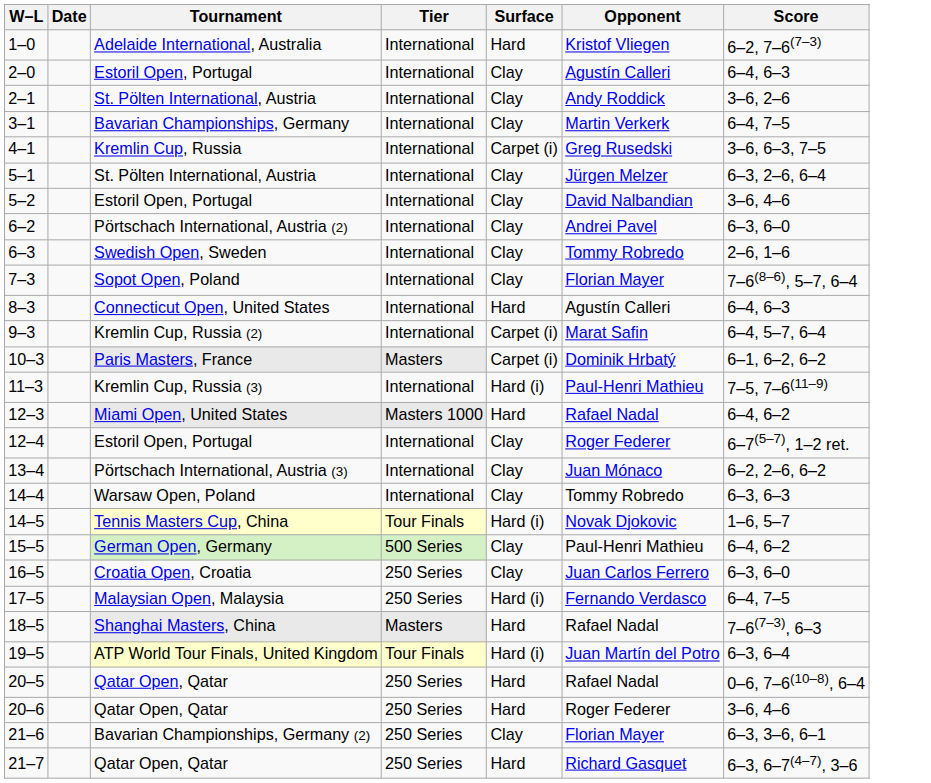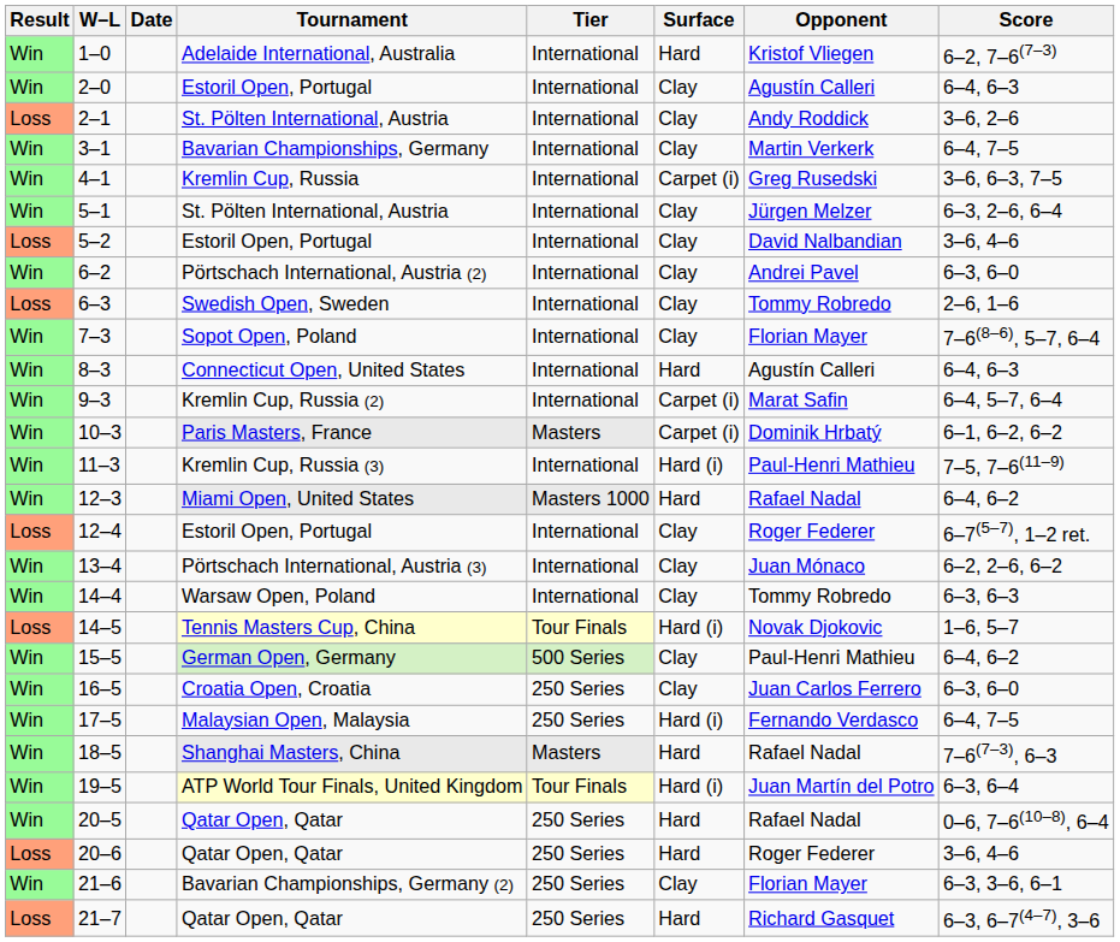 <table class="sortable wikitable">
 <tr>
+<th>Result</th>
 <th class="unsortable">W–L</th>
 <th>Date</th>
 <th>Tournament</th>
 <th>Tier</th>
 <th>Surface</th>
 <th>Opponent</th>
 <th class="unsortable">Score</th>
 </tr>
 <tr>
+<td bgcolor=98FB98>Win</td>
 <td>1–0</td>
 <td><a href='#'></a></td>
 <td><a href='#'>Adelaide International</a>, Australia</td>
 <td>International</td>
 <td>Hard</td>
 <td> <a href='#'>Kristof Vliegen</a></td>
 <td>6–2, 7–6<sup>(7–3)</sup></td>
 </tr>
 <tr>
+<td bgcolor=98FB98>Win</td>
 <td>2–0</td>
 <td><a href='#'></a></td>
 <td><a href='#'>Estoril Open</a>, Portugal</td>
 <td>International</td>
 <td>Clay</td>
 <td> <a href='#'>Agustín Calleri</a></td>
 <td>6–4, 6–3</td>
 </tr>
 <tr>
+<td bgcolor=FFA07A>Loss</td>
 <td>2–1</td>
 <td><a href='#'></a></td>
 <td><a href='#'>St. Pölten International</a>, Austria</td>
 <td>International</td>
 <td>Clay</td>
 <td> <a href='#'>Andy Roddick</a></td>
 <td>3–6, 2–6</td>
 </tr>
 <tr>
+<td bgcolor=98FB98>Win</td>
 <td>3–1</td>
 <td><a href='#'></a></td>
 <td><a href='#'>Bavarian Championships</a>, Germany</td>
 <td>International</td>
 <td>Clay</td>
 <td> <a href='#'>Martin Verkerk</a></td>
 <td>6–4, 7–5</td>
 </tr>
 <tr>
+<td bgcolor=98FB98>Win</td>
 <td>4–1</td>
 <td><a href='#'></a></td>
 <td><a href='#'>Kremlin Cup</a>, Russia</td>
 <td>International</td>
 <td>Carpet (i)</td>
 <td> <a href='#'>Greg Rusedski</a></td>
 <td>3–6, 6–3, 7–5</td>
 </tr>
 <tr>
+<td bgcolor=98FB98>Win</td>
 <td>5–1</td>
 <td></td>
 <td>St. Pölten International, Austria</td>
 <td>International</td>
 <td>Clay</td>
 <td> <a href='#'>Jürgen Melzer</a></td>
 <td>6–3, 2–6, 6–4</td>
 </tr>
 <tr>
+<td bgcolor=FFA07A>Loss</td>
 <td>5–2</td>
 <td><a href='#'></a></td>
 <td>Estoril Open, Portugal</td>
 <td>International</td>
 <td>Clay</td>
 <td> <a href='#'>David Nalbandian</a></td>
 <td>3–6, 4–6</td>
 </tr>
 <tr>
+<td bgcolor=98FB98>Win</td>
 <td>6–2</td>
 <td><a href='#'></a></td>
 <td>Pörtschach International, Austria <small>(2)</small></td>
 <td>International</td>
 <td>Clay</td>
 <td> <a href='#'>Andrei Pavel</a></td>
 <td>6–3, 6–0</td>
 </tr>
 <tr>
+<td bgcolor=FFA07A>Loss</td>
 <td>6–3</td>
 <td><a href='#'></a></td>
 <td><a href='#'>Swedish Open</a>, Sweden</td>
 <td>International</td>
 <td>Clay</td>
 <td> <a href='#'>Tommy Robredo</a></td>
 <td>2–6, 1–6</td>
 </tr>
 <tr>
+<td bgcolor=98FB98>Win</td>
 <td>7–3</td>
 <td><a href='#'></a></td>
 <td><a href='#'>Sopot Open</a>, Poland</td>
 <td>International</td>
 <td>Clay</td>
 <td> <a href='#'>Florian Mayer</a></td>
 <td>7–6<sup>(8–6)</sup>, 5–7, 6–4</td>
 </tr>
 <tr>
+<td bgcolor=98FB98>Win</td>
 <td>8–3</td>
 <td><a href='#'></a></td>
 <td><a href='#'>Connecticut Open</a>, United States</td>
 <td>International</td>
 <td>Hard</td>
 <td> Agustín Calleri</td>
 <td>6–4, 6–3</td>
 </tr>
 <tr>
+<td bgcolor=98FB98>Win</td>
 <td>9–3</td>
 <td><a href='#'></a></td>
 <td>Kremlin Cup, Russia <small>(2)</small></td>
 <td>International</td>
 <td>Carpet (i)</td>
 <td> <a href='#'>Marat Safin</a></td>
 <td>6–4, 5–7, 6–4</td>
 </tr>
 <tr>
+<td bgcolor=98FB98>Win</td>
 <td>10–3</td>
 <td><a href='#'></a></td>
 <td style="background:#E9E9E9;"><a href='#'>Paris Masters</a>, France</td>
 <td style="background:#E9E9E9;">Masters</td>
 <td>Carpet (i)</td>
 <td> <a href='#'>Dominik Hrbatý</a></td>
 <td>6–1, 6–2, 6–2</td>
 </tr>
 <tr>
+<td bgcolor=98FB98>Win</td>
 <td>11–3</td>
 <td><a href='#'></a></td>
 <td>Kremlin Cup, Russia <small>(3)</small></td>
 <td>International</td>
 <td>Hard (i)</td>
 <td> <a href='#'>Paul-Henri Mathieu</a></td>
 <td>7–5, 7–6<sup>(11–9)</sup></td>
 </tr>
 <tr>
+<td bgcolor=98FB98>Win</td>
 <td>12–3</td>
 <td><a href='#'></a></td>
 <td style="background:#E9E9E9;"><a href='#'>Miami Open</a>, United States</td>
 <td style="background:#E9E9E9;">Masters 1000</td>
 <td>Hard</td>
 <td> <a href='#'>Rafael Nadal</a></td>
 <td>6–4, 6–2</td>
 </tr>
 <tr>
+<td bgcolor=FFA07A>Loss</td>
 <td>12–4</td>
 <td><a href='#'></a></td>
 <td>Estoril Open, Portugal</td>
 <td>International</td>
 <td>Clay</td>
 <td> <a href='#'>Roger Federer</a></td>
 <td>6–7<sup>(5–7)</sup>, 1–2 ret.</td>
 </tr>
 <tr>
+<td bgcolor=98FB98>Win</td>
 <td>13–4</td>
 <td><a href='#'></a></td>
 <td>Pörtschach International, Austria <small>(3)</small></td>
 <td>International</td>
 <td>Clay</td>
 <td> <a href='#'>Juan Mónaco</a></td>
 <td>6–2, 2–6, 6–2</td>
 </tr>
 <tr>
+<td bgcolor=98FB98>Win</td>
 <td>14–4</td>
 <td><a href='#'></a></td>
 <td>Warsaw Open, Poland</td>
 <td>International</td>
 <td>Clay</td>
 <td> Tommy Robredo</td>
 <td>6–3, 6–3</td>
 </tr>
 <tr>
+<td bgcolor=FFA07A>Loss</td>
 <td>14–5</td>
 <td><a href='#'></a></td>
 <td style="background:#ffffcc;"><a href='#'>Tennis Masters Cup</a>, China</td>
 <td style="background:#ffffcc;">Tour Finals</td>
 <td>Hard (i)</td>
 <td> <a href='#'>Novak Djokovic</a></td>
 <td>1–6, 5–7</td>
 </tr>
 <tr>
+<td bgcolor=98FB98>Win</td>
 <td>15–5</td>
 <td><a href='#'></a></td>
 <td style="background:#D4F1C5;"><a href='#'>German Open</a>, Germany</td>
 <td style="background:#D4F1C5;">500 Series</td>
 <td>Clay</td>
 <td> Paul-Henri Mathieu</td>
 <td>6–4, 6–2</td>
 </tr>
 <tr>
+<td bgcolor=98FB98>Win</td>
 <td>16–5</td>
 <td><a href='#'></a></td>
 <td><a href='#'>Croatia Open</a>, Croatia</td>
 <td>250 Series</td>
 <td>Clay</td>
 <td> <a href='#'>Juan Carlos Ferrero</a></td>
 <td>6–3, 6–0</td>
 </tr>
 <tr>
+<td bgcolor=98FB98>Win</td>
 <td>17–5</td>
 <td><a href='#'></a></td>
 <td><a href='#'>Malaysian Open</a>, Malaysia</td>
 <td>250 Series</td>
 <td>Hard (i)</td>
 <td> <a href='#'>Fernando Verdasco</a></td>
 <td>6–4, 7–5</td>
 </tr>
 <tr>
+<td bgcolor=98FB98>Win</td>
 <td>18–5</td>
 <td><a href='#'></a></td>
 <td style="background:#E9E9E9;"><a href='#'>Shanghai Masters</a>, China</td>
 <td style="background:#E9E9E9;">Masters</td>
 <td>Hard</td>
 <td> Rafael Nadal</td>
 <td>7–6<sup>(7–3)</sup>, 6–3</td>
 </tr>
 <tr>
+<td bgcolor=98FB98>Win</td>
 <td>19–5</td>
 <td><a href='#'></a></td>
 <td style="background:#ffffcc;">ATP World Tour Finals, United Kingdom</td>
 <td style="background:#ffffcc;">Tour Finals</td>
 <td>Hard (i)</td>
 <td> <a href='#'>Juan Martín del Potro</a></td>
 <td>6–3, 6–4</td>
 </tr>
 <tr>
+<td bgcolor=98FB98>Win</td>
 <td>20–5</td>
 <td><a href='#'></a></td>
 <td><a href='#'>Qatar Open</a>, Qatar</td>
 <td>250 Series</td>
 <td>Hard</td>
 <td> Rafael Nadal</td>
 <td>0–6, 7–6<sup>(10–8)</sup>, 6–4</td>
 </tr>
 <tr>
+<td bgcolor=FFA07A>Loss</td>
 <td>20–6</td>
 <td><a href='#'></a></td>
 <td>Qatar Open, Qatar</td>
 <td>250 Series</td>
 <td>Hard</td>
 <td> Roger Federer</td>
 <td>3–6, 4–6</td>
 </tr>
 <tr>
+<td bgcolor=98FB98>Win</td>
 <td>21–6</td>
 <td><a href='#'></a></td>
 <td>Bavarian Championships, Germany <small>(2)</small></td>
 <td>250 Series</td>
 <td>Clay</td>
 <td> <a href='#'>Florian Mayer</a></td>
 <td>6–3, 3–6, 6–1</td>
 </tr>
 <tr>
+<td bgcolor=FFA07A>Loss</td>
 <td>21–7</td>
 <td><a href='#'></a></td>
 <td>Qatar Open, Qatar</td>
 <td>250 Series</td>
 <td>Hard</td>
 <td> <a href='#'>Richard Gasquet</a></td>
 <td>6–3, 6–7<sup>(4–7)</sup>, 3–6</td>
 </tr>
 </table>
